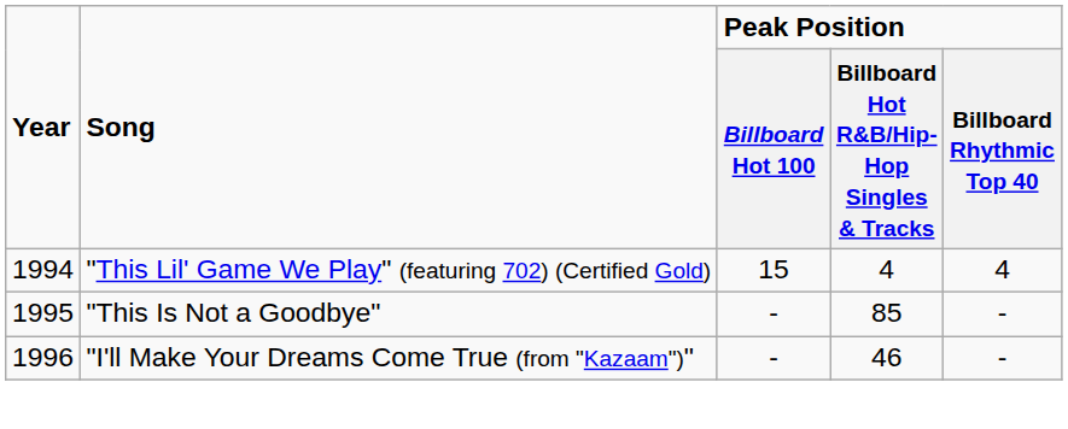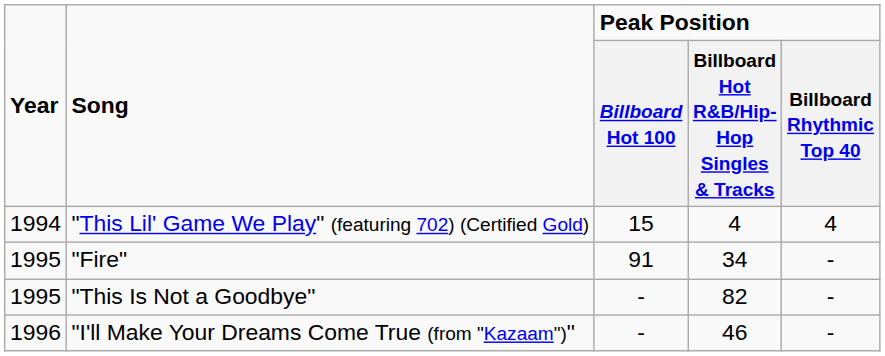 <table class="wikitable">
 <tr>
 <td rowspan="2"><strong>Year</strong></td>
 <td rowspan="2"><strong>Song</strong></td>
 <td colspan="3"><strong>Peak Position</strong></td>
 </tr>
 <tr>
 <th align="center" width="40"><small><a href='#'><em>Billboard</em> Hot 100</a></small></th>
 <th align="center" width="50"><small>Billboard <a href='#'>Hot R&B/Hip-Hop Singles & Tracks</a></small></th>
 <th align="center" width="50"><small>Billboard <a href='#'>Rhythmic Top 40</a></small></th>
 </tr>
 <tr>
 <td rowspan="1">1994</td>
 <td>"<a href='#'>This Lil' Game We Play</a>" <small>(featuring <a href='#'>702</a>) (Certified <a href='#'>Gold</a>)</small></td>
 <td align="center">15</td>
 <td align="center">4</td>
 <td align="center">4</td>
 </tr>
 <tr>
 <td rowspan="1">1995</td>
+<td>"Fire"</td>
+<td align="center">91</td>
+<td align="center">34</td>
+<td align="center">-</td>
+</tr>
+<tr>
+<td rowspan="1">1995</td>
 <td>"This Is Not a Goodbye"</td>
 <td align="center">-</td>
-<td align="center">85</td>
+<td align="center">82</td>
 <td align="center">-</td>
 </tr>
 <tr>
 <td rowspan="1">1996</td>
 <td>"I'll Make Your Dreams Come True <small>(from "<a href='#'>Kazaam</a>")</small>"</td>
 <td align="center">-</td>
 <td align="center">46</td>
 <td align="center">-</td>
 </tr>
 </table>
